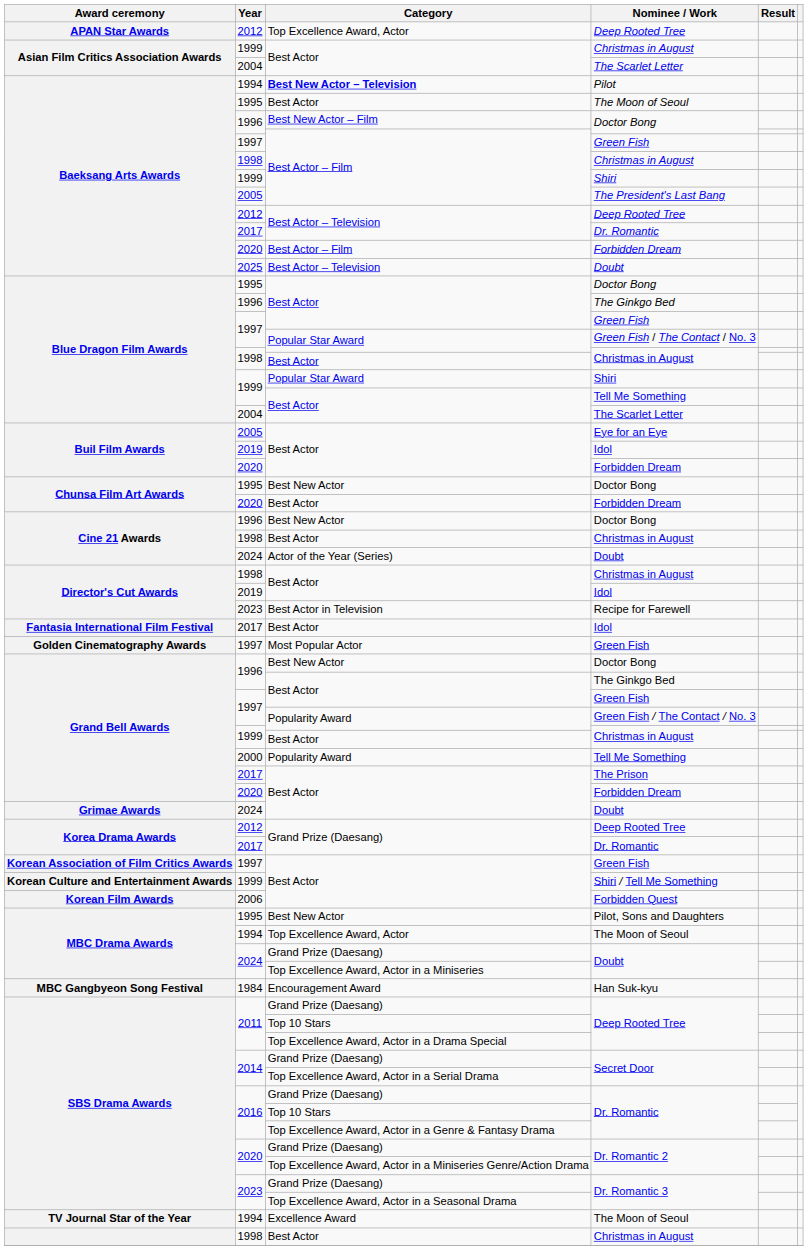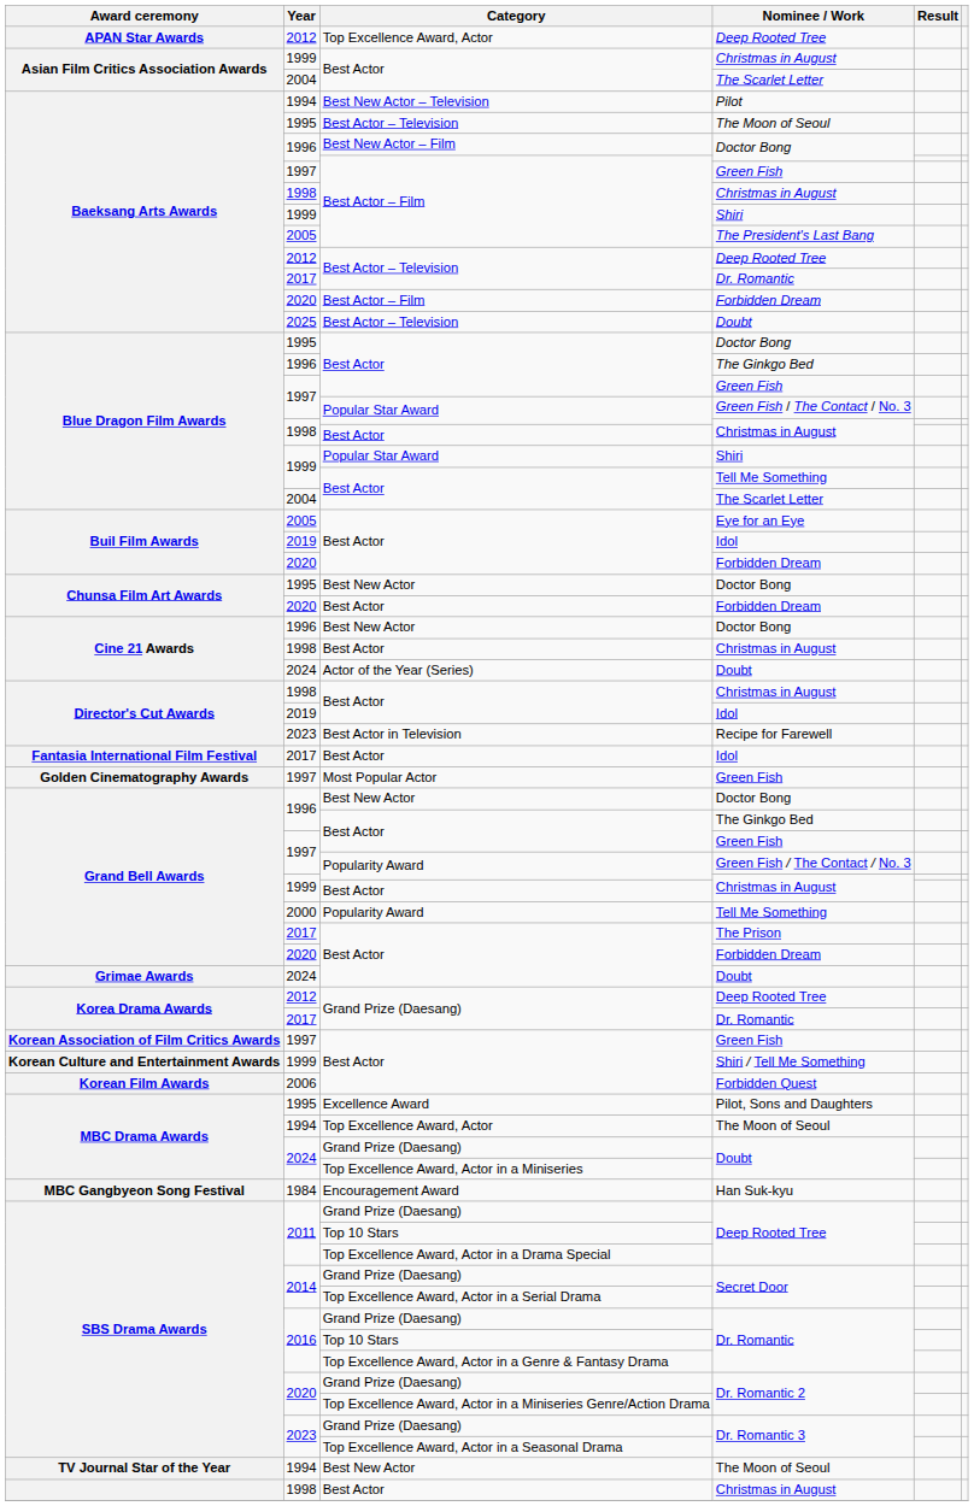 <table class="wikitable plainrowheaders sortable">
 <tr>
 <th scope="col">Award ceremony</th>
 <th scope="col">Year</th>
 <th scope="col">Category</th>
 <th scope="col">Nominee / Work</th>
 <th scope="col">Result</th>
 <th scope="col" class="unsortable"></th>
 </tr>
 <tr>
 <th scope="row"><a href='#'>APAN Star Awards</a></th>
 <td style="text-align:center"><a href='#'>2012</a></td>
 <td>Top Excellence Award, Actor</td>
 <td><em><a href='#'>Deep Rooted Tree</a></em></td>
 <td></td>
 <td></td>
 </tr>
 <tr>
 <th scope="row" rowspan="2">Asian Film Critics Association Awards</th>
 <td style="text-align:center">1999</td>
 <td rowspan="2">Best Actor</td>
 <td><em><a href='#'>Christmas in August</a></em></td>
 <td></td>
 <td></td>
 </tr>
 <tr>
 <td style="text-align:center">2004</td>
 <td><em><a href='#'>The Scarlet Letter</a></em></td>
 <td></td>
 <td></td>
 </tr>
 <tr>
 <th scope="row" rowspan="12"><a href='#'>Baeksang Arts Awards</a></th>
 <td style="text-align:center">1994</td>
-<td><strong><a href='#'>Best New Actor – Television</a></strong></td>
+<td><a href='#'>Best New Actor – Television</a></td>
 <td><em>Pilot</em></td>
 <td></td>
 <td></td>
 </tr>
 <tr>
 <td style="text-align:center">1995</td>
-<td>Best Actor</td>
+<td><a href='#'>Best Actor – Television</a></td>
 <td><em>The Moon of Seoul</em></td>
 <td></td>
 <td></td>
 </tr>
 <tr>
 <td style="text-align:center" rowspan="2">1996</td>
 <td><a href='#'>Best New Actor – Film</a></td>
 <td rowspan="2"><em>Doctor Bong</em></td>
 <td></td>
 <td></td>
 </tr>
 <tr>
 <td rowspan="5"><a href='#'>Best Actor – Film</a></td>
 <td></td>
 <td></td>
 </tr>
 <tr>
 <td style="text-align:center">1997</td>
 <td><em><a href='#'>Green Fish</a></em></td>
 <td></td>
 <td></td>
 </tr>
 <tr>
 <td style="text-align:center"><a href='#'>1998</a></td>
 <td><em><a href='#'>Christmas in August</a></em></td>
 <td></td>
 <td></td>
 </tr>
 <tr>
 <td style="text-align:center">1999</td>
 <td><em><a href='#'>Shiri</a></em></td>
 <td></td>
 <td></td>
 </tr>
 <tr>
 <td style="text-align:center"><a href='#'>2005</a></td>
 <td><em><a href='#'>The President's Last Bang</a></em></td>
 <td></td>
 <td></td>
 </tr>
 <tr>
 <td style="text-align:center"><a href='#'>2012</a></td>
 <td rowspan="2"><a href='#'>Best Actor – Television</a></td>
 <td><em><a href='#'>Deep Rooted Tree</a></em></td>
 <td></td>
 <td></td>
 </tr>
 <tr>
 <td style="text-align:center"><a href='#'>2017</a></td>
 <td><em><a href='#'>Dr. Romantic</a></em></td>
 <td></td>
 <td></td>
 </tr>
 <tr>
 <td style="text-align:center"><a href='#'>2020</a></td>
 <td><a href='#'>Best Actor – Film</a></td>
 <td><em><a href='#'>Forbidden Dream</a></em></td>
 <td></td>
 <td></td>
 </tr>
 <tr>
 <td style="text-align:center"><a href='#'>2025</a></td>
 <td><a href='#'>Best Actor – Television</a></td>
 <td><em><a href='#'>Doubt</a></em></td>
 <td></td>
 <td style="text-align:center"></td>
 </tr>
 <tr>
 <th scope="row" rowspan="9"><a href='#'>Blue Dragon Film Awards</a></th>
 <td style="text-align:center">1995</td>
 <td rowspan="3"><a href='#'>Best Actor</a></td>
 <td><em>Doctor Bong</em></td>
 <td></td>
 <td></td>
 </tr>
 <tr>
 <td style="text-align:center">1996</td>
 <td><em>The Ginkgo Bed</em></td>
 <td></td>
 <td></td>
 </tr>
 <tr>
 <td style="text-align:center" rowspan="2">1997</td>
 <td><em><a href='#'>Green Fish</a></em></td>
 <td></td>
 <td></td>
 </tr>
 <tr>
 <td rowspan="2"><a href='#'>Popular Star Award</a></td>
 <td><em><a href='#'>Green Fish</a></em> / <em><a href='#'>The Contact</a></em> / <a href='#'>No. 3</a> <em></td>
 <td></td>
 <td></td>
 </tr>
 <tr>
 <td style="text-align:center" rowspan="2">1998</td>
 <td rowspan="2"></em><a href='#'>Christmas in August</a><em></td>
 <td></td>
 <td></td>
 </tr>
 <tr>
 <td><a href='#'>Best Actor</a></td>
 <td></td>
 <td></td>
 </tr>
 <tr>
 <td style="text-align:center" rowspan="2">1999</td>
 <td><a href='#'>Popular Star Award</a></td>
 <td></em><a href='#'>Shiri</a><em></td>
 <td></td>
 <td></td>
 </tr>
 <tr>
 <td rowspan="2"><a href='#'>Best Actor</a></td>
 <td></em><a href='#'>Tell Me Something</a><em></td>
 <td></td>
 <td></td>
 </tr>
 <tr>
 <td style="text-align:center">2004</td>
 <td></em><a href='#'>The Scarlet Letter</a><em></td>
 <td></td>
 <td></td>
 </tr>
 <tr>
 <th scope="row" rowspan="3"><a href='#'>Buil Film Awards</a></th>
 <td style="text-align:center"><a href='#'>2005</a></td>
 <td rowspan="3">Best Actor</td>
 <td></em><a href='#'>Eye for an Eye</a><em></td>
 <td></td>
 <td></td>
 </tr>
 <tr>
 <td style="text-align:center"><a href='#'>2019</a></td>
 <td></em><a href='#'>Idol</a><em></td>
 <td></td>
 <td></td>
 </tr>
 <tr>
 <td style="text-align:center"><a href='#'>2020</a></td>
 <td></em><a href='#'>Forbidden Dream</a><em></td>
 <td></td>
 <td></td>
 </tr>
 <tr>
 <th scope="row" rowspan="2"><a href='#'>Chunsa Film Art Awards</a></th>
 <td style="text-align:center">1995</td>
 <td>Best New Actor</td>
 <td></em>Doctor Bong<em></td>
 <td></td>
 <td></td>
 </tr>
 <tr>
 <td style="text-align:center"><a href='#'>2020</a></td>
 <td>Best Actor</td>
 <td></em><a href='#'>Forbidden Dream</a><em></td>
 <td></td>
 <td style="text-align:center"></td>
 </tr>
 <tr>
 <th scope="row" rowspan="3"><a href='#'>Cine 21</a> Awards</th>
 <td style="text-align:center">1996</td>
 <td>Best New Actor</td>
 <td></em>Doctor Bong<em></td>
 <td></td>
 <td></td>
 </tr>
 <tr>
 <td style="text-align:center">1998</td>
 <td>Best Actor</td>
 <td></em><a href='#'>Christmas in August</a><em></td>
 <td></td>
 <td></td>
 </tr>
 <tr>
 <td style="text-align:center">2024</td>
 <td>Actor of the Year (Series)</td>
 <td></em><a href='#'>Doubt</a><em></td>
 <td></td>
 <td style="text-align:center"></td>
 </tr>
 <tr>
 <th scope="row" rowspan="3"><a href='#'>Director's Cut Awards</a></th>
 <td style="text-align:center">1998</td>
 <td rowspan="2">Best Actor</td>
 <td></em><a href='#'>Christmas in August</a><em></td>
 <td></td>
 <td></td>
 </tr>
 <tr>
 <td style="text-align:center">2019</td>
 <td></em><a href='#'>Idol</a><em></td>
 <td></td>
 <td></td>
 </tr>
 <tr>
 <td style="text-align:center">2023</td>
 <td>Best Actor in Television</td>
 <td></em>Recipe for Farewell<em></td>
 <td></td>
 <td style="text-align:center"></td>
 </tr>
 <tr>
 <th scope="row"><a href='#'>Fantasia International Film Festival</a></th>
 <td style="text-align:center">2017</td>
 <td>Best Actor</td>
 <td></em><a href='#'>Idol</a><em></td>
 <td></td>
 <td style="text-align:center"></td>
 </tr>
 <tr>
 <th scope="row">Golden Cinematography Awards</th>
 <td style="text-align:center">1997</td>
 <td>Most Popular Actor</td>
 <td></em><a href='#'>Green Fish</a><em></td>
 <td></td>
 <td></td>
 </tr>
 <tr>
 <th scope="row" rowspan="9"><a href='#'>Grand Bell Awards</a></th>
 <td style="text-align:center" rowspan="2">1996</td>
 <td>Best New Actor</td>
 <td></em>Doctor Bong<em></td>
 <td></td>
 <td></td>
 </tr>
 <tr>
 <td rowspan="2">Best Actor</td>
 <td></em>The Ginkgo Bed<em></td>
 <td></td>
 <td></td>
 </tr>
 <tr>
 <td style="text-align:center" rowspan="2">1997</td>
 <td></em><a href='#'>Green Fish</a><em></td>
 <td></td>
 <td></td>
 </tr>
 <tr>
 <td rowspan="2">Popularity Award</td>
 <td></em><a href='#'>Green Fish</a><em> / </em><a href='#'>The Contact</a><em> / </em><a href='#'>No. 3</a><em></td>
 <td></td>
 <td></td>
 </tr>
 <tr>
 <td style="text-align:center" rowspan="2">1999</td>
 <td rowspan="2"></em><a href='#'>Christmas in August</a><em></td>
 <td></td>
 <td></td>
 </tr>
 <tr>
 <td>Best Actor</td>
 <td></td>
 <td></td>
 </tr>
 <tr>
 <td style="text-align:center">2000</td>
 <td>Popularity Award</td>
 <td></em><a href='#'>Tell Me Something</a><em></td>
 <td></td>
 <td></td>
 </tr>
 <tr>
 <td style="text-align:center"><a href='#'>2017</a></td>
 <td rowspan="3">Best Actor</td>
 <td></em><a href='#'>The Prison</a><em></td>
 <td></td>
 <td></td>
 </tr>
 <tr>
 <td style="text-align:center"><a href='#'>2020</a></td>
 <td></em><a href='#'>Forbidden Dream</a><em></td>
 <td></td>
 <td style="text-align:center"></td>
 </tr>
 <tr>
 <th scope="row"><a href='#'>Grimae Awards</a></th>
 <td style="text-align:center">2024</td>
 <td></em><a href='#'>Doubt</a><em></td>
 <td></td>
 <td style="text-align:center"></td>
 </tr>
 <tr>
 <th scope="row" rowspan="2"><a href='#'>Korea Drama Awards</a></th>
 <td style="text-align:center"><a href='#'>2012</a></td>
 <td rowspan="2">Grand Prize (Daesang)</td>
 <td></em><a href='#'>Deep Rooted Tree</a><em></td>
 <td></td>
 <td></td>
 </tr>
 <tr>
 <td style="text-align:center"><a href='#'>2017</a></td>
 <td></em><a href='#'>Dr. Romantic</a><em></td>
 <td></td>
 <td></td>
 </tr>
 <tr>
 <th scope="row"><a href='#'>Korean Association of Film Critics Awards</a></th>
 <td style="text-align:center">1997</td>
 <td rowspan="3">Best Actor</td>
 <td></em><a href='#'>Green Fish</a><em></td>
 <td></td>
 <td></td>
 </tr>
 <tr>
 <th scope="row">Korean Culture and Entertainment Awards</th>
 <td style="text-align:center">1999</td>
 <td></em><a href='#'>Shiri</a><em> / </em><a href='#'>Tell Me Something</a><em></td>
 <td></td>
 <td></td>
 </tr>
 <tr>
 <th scope="row"><a href='#'>Korean Film Awards</a></th>
 <td style="text-align:center">2006</td>
 <td></em><a href='#'>Forbidden Quest</a><em></td>
 <td></td>
 <td></td>
 </tr>
 <tr>
 <th scope="row" rowspan="4"><a href='#'>MBC Drama Awards</a></th>
 <td style="text-align:center">1995</td>
-<td>Best New Actor</td>
+<td>Excellence Award</td>
 <td></em>Pilot, Sons and Daughters<em></td>
 <td></td>
 <td></td>
 </tr>
 <tr>
 <td style="text-align:center">1994</td>
 <td>Top Excellence Award, Actor</td>
 <td></em>The Moon of Seoul<em></td>
 <td></td>
 <td></td>
 </tr>
 <tr>
 <td style="text-align:center" rowspan="2"><a href='#'>2024</a></td>
 <td>Grand Prize (Daesang)</td>
 <td rowspan="2"></em><a href='#'>Doubt</a><em></td>
 <td></td>
 <td style="text-align:center"></td>
 </tr>
 <tr>
 <td>Top Excellence Award, Actor in a Miniseries</td>
 <td></td>
 <td style="text-align:center"></td>
 </tr>
 <tr>
 <th scope="row">MBC Gangbyeon Song Festival</th>
 <td style="text-align:center">1984</td>
 <td>Encouragement Award</td>
 <td>Han Suk-kyu</td>
 <td></td>
 <td></td>
 </tr>
 <tr>
 <th scope="row" rowspan="12"><a href='#'>SBS Drama Awards</a></th>
 <td style="text-align:center" rowspan="3"><a href='#'>2011</a></td>
 <td>Grand Prize (Daesang)</td>
 <td rowspan="3"></em><a href='#'>Deep Rooted Tree</a><em></td>
 <td></td>
 <td></td>
 </tr>
 <tr>
 <td>Top 10 Stars</td>
 <td></td>
 <td></td>
 </tr>
 <tr>
 <td>Top Excellence Award, Actor in a Drama Special</td>
 <td></td>
 <td></td>
 </tr>
 <tr>
 <td style="text-align:center" rowspan="2"><a href='#'>2014</a></td>
 <td>Grand Prize (Daesang)</td>
 <td rowspan="2"></em><a href='#'>Secret Door</a><em></td>
 <td></td>
 <td></td>
 </tr>
 <tr>
 <td>Top Excellence Award, Actor in a Serial Drama</td>
 <td></td>
 <td></td>
 </tr>
 <tr>
 <td style="text-align:center" rowspan="3"><a href='#'>2016</a></td>
 <td>Grand Prize (Daesang)</td>
 <td rowspan="3"></em><a href='#'>Dr. Romantic</a><em></td>
 <td></td>
 <td style="text-align:center" rowspan="3"></td>
 </tr>
 <tr>
 <td>Top 10 Stars</td>
 <td></td>
 </tr>
 <tr>
 <td>Top Excellence Award, Actor in a Genre & Fantasy Drama</td>
 <td></td>
 </tr>
 <tr>
 <td style="text-align:center" rowspan="2"><a href='#'>2020</a></td>
 <td>Grand Prize (Daesang)</td>
 <td rowspan="2"></em><a href='#'>Dr. Romantic 2</a><em></td>
 <td></td>
 <td></td>
 </tr>
 <tr>
 <td>Top Excellence Award, Actor in a Miniseries Genre/Action Drama</td>
 <td></td>
 <td></td>
 </tr>
 <tr>
 <td style="text-align:center" rowspan="2"><a href='#'>2023</a></td>
 <td>Grand Prize (Daesang)</td>
 <td rowspan="2"></em><a href='#'>Dr. Romantic 3</a><em></td>
 <td></td>
 <td style="text-align:center"></td>
 </tr>
 <tr>
 <td>Top Excellence Award, Actor in a Seasonal Drama</td>
 <td></td>
 <td style="text-align:center"></td>
 </tr>
 <tr>
 <th scope="row">TV Journal Star of the Year</th>
 <td style="text-align:center">1994</td>
-<td>Excellence Award</td>
+<td>Best New Actor</td>
 <td></em>The Moon of Seoul<em></td>
 <td></td>
 <td></td>
 </tr>
 <tr>
 <th scope="row"></th>
 <td style="text-align:center">1998</td>
 <td>Best Actor</td>
 <td></em><a href='#'>Christmas in August</a><em></td>
 <td></td>
 <td></td>
 </tr>
 <tr>
 </tr>
 </table>
